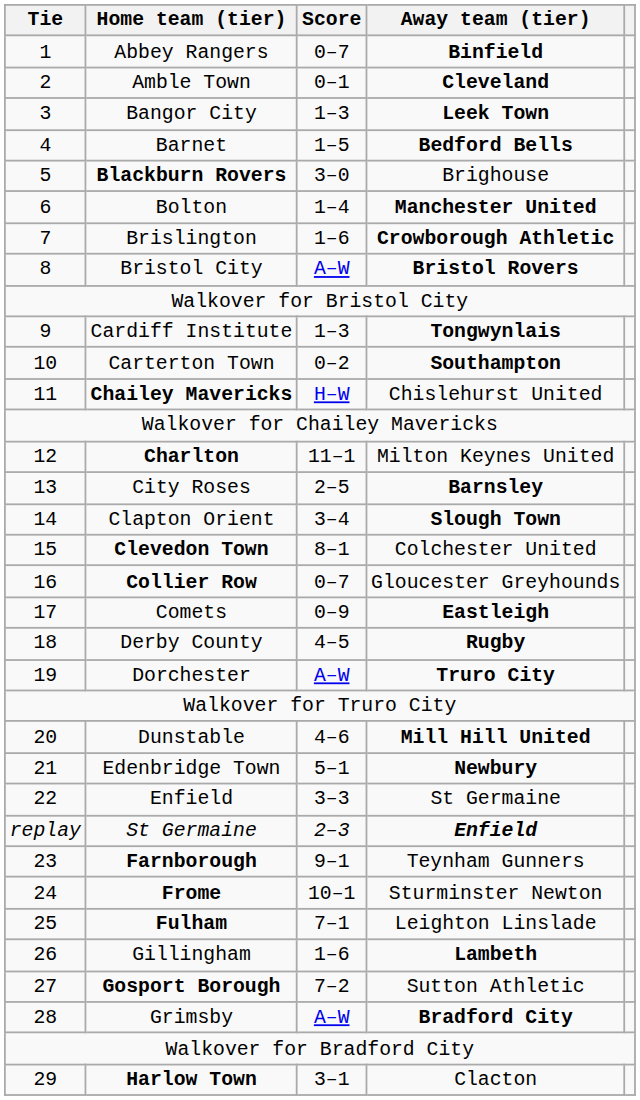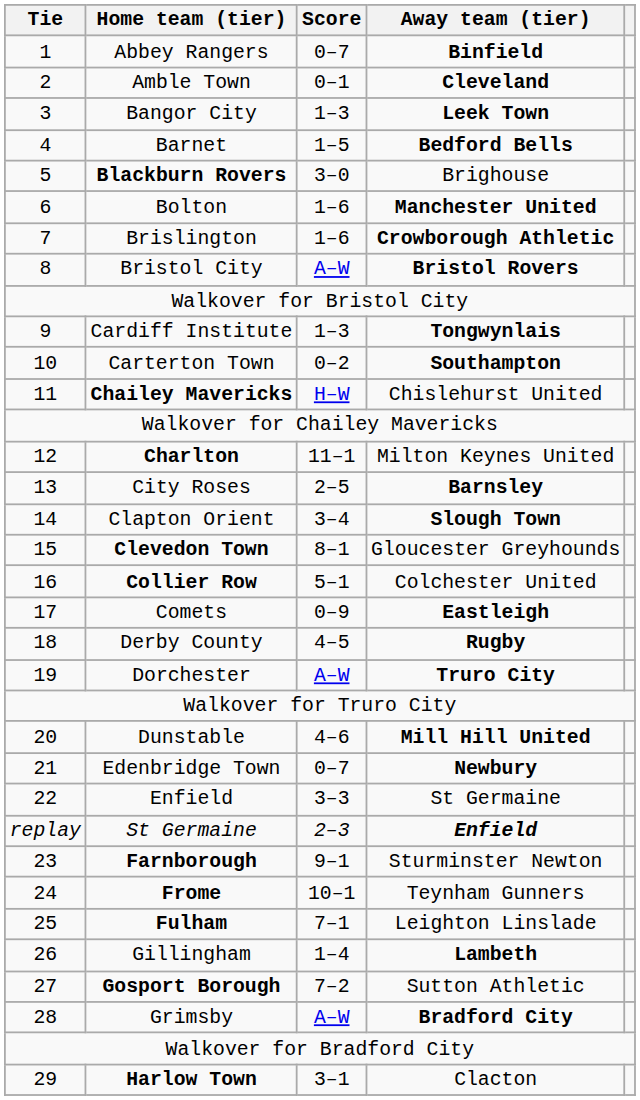 <table class="wikitable" style="text-align:center; font-size:85%">
 <tr>
 <th>Tie</th>
 <th>Home team (tier)</th>
 <th>Score</th>
 <th>Away team (tier)</th>
 <th></th>
 </tr>
 <tr>
 <td align="center">1</td>
 <td>Abbey Rangers</td>
 <td align="center">0–7</td>
 <td><strong>Binfield</strong></td>
 <td></td>
 </tr>
 <tr>
 <td align="center">2</td>
 <td>Amble Town</td>
 <td align="center">0–1</td>
 <td><strong>Cleveland</strong></td>
 <td></td>
 </tr>
 <tr>
 <td align="center">3</td>
 <td>Bangor City</td>
 <td align="center">1–3</td>
 <td><strong>Leek Town</strong></td>
 <td></td>
 </tr>
 <tr>
 <td align="center">4</td>
 <td>Barnet</td>
 <td align="center">1–5</td>
 <td><strong>Bedford Bells</strong></td>
 <td></td>
 </tr>
 <tr>
 <td align="center">5</td>
 <td><strong>Blackburn Rovers</strong></td>
 <td align="center">3–0</td>
 <td>Brighouse</td>
 <td></td>
 </tr>
 <tr>
 <td align="center">6</td>
 <td>Bolton</td>
-<td align="center">1–4</td>
+<td align="center">1–6</td>
 <td><strong>Manchester United</strong></td>
 <td></td>
 </tr>
 <tr>
 <td align="center">7</td>
 <td>Brislington</td>
 <td align="center">1–6</td>
 <td><strong>Crowborough Athletic</strong></td>
 <td></td>
 </tr>
 <tr>
 <td align="center">8</td>
 <td>Bristol City</td>
 <td align="center"><a href='#'>A–W</a></td>
 <td><strong>Bristol Rovers</strong></td>
 <td></td>
 </tr>
 <tr>
 <td colspan="5" align="center">Walkover for Bristol City</td>
 </tr>
 <tr>
 <td align="center">9</td>
 <td>Cardiff Institute</td>
 <td align="center">1–3</td>
 <td><strong>Tongwynlais</strong></td>
 <td></td>
 </tr>
 <tr>
 <td align="center">10</td>
 <td>Carterton Town</td>
 <td align="center">0–2</td>
 <td><strong>Southampton</strong></td>
 <td></td>
 </tr>
 <tr>
 <td align="center">11</td>
 <td><strong>Chailey Mavericks</strong></td>
 <td align="center"><a href='#'>H–W</a></td>
 <td>Chislehurst United</td>
 <td></td>
 </tr>
 <tr>
 <td colspan="5" align="center">Walkover for Chailey Mavericks</td>
 </tr>
 <tr>
 <td align="center">12</td>
 <td><strong>Charlton</strong></td>
 <td align="center">11–1</td>
 <td>Milton Keynes United</td>
 <td></td>
 </tr>
 <tr>
 <td align="center">13</td>
 <td>City Roses</td>
 <td align="center">2–5</td>
 <td><strong>Barnsley</strong></td>
 <td></td>
 </tr>
 <tr>
 <td align="center">14</td>
 <td>Clapton Orient</td>
 <td align="center">3–4</td>
 <td><strong>Slough Town</strong></td>
 <td></td>
 </tr>
 <tr>
 <td align="center">15</td>
 <td><strong>Clevedon Town</strong></td>
 <td align="center">8–1</td>
-<td>Colchester United</td>
+<td>Gloucester Greyhounds</td>
 <td></td>
 </tr>
 <tr>
 <td align="center">16</td>
 <td><strong>Collier Row</strong></td>
-<td align="center">0–7</td>
-<td>Gloucester Greyhounds</td>
+<td align="center">5–1</td>
+<td>Colchester United</td>
 <td></td>
 </tr>
 <tr>
 <td align="center">17</td>
 <td>Comets</td>
 <td align="center">0–9</td>
 <td><strong>Eastleigh</strong></td>
 <td></td>
 </tr>
 <tr>
 <td align="center">18</td>
 <td>Derby County</td>
 <td align="center">4–5</td>
 <td><strong>Rugby</strong></td>
 <td></td>
 </tr>
 <tr>
 <td align="center">19</td>
 <td>Dorchester</td>
 <td align="center"><a href='#'>A–W</a></td>
 <td><strong>Truro City</strong></td>
 <td></td>
 </tr>
 <tr>
 <td colspan="5" align="center">Walkover for Truro City</td>
 </tr>
 <tr>
 <td align="center">20</td>
 <td>Dunstable</td>
 <td align="center">4–6</td>
 <td><strong>Mill Hill United</strong></td>
 <td></td>
 </tr>
 <tr>
 <td align="center">21</td>
 <td>Edenbridge Town</td>
-<td align="center">5–1</td>
+<td align="center">0–7</td>
 <td><strong>Newbury</strong></td>
 <td></td>
 </tr>
 <tr>
 <td align="center">22</td>
 <td>Enfield</td>
 <td align="center">3–3</td>
 <td>St Germaine</td>
 <td></td>
 </tr>
 <tr>
 <td align="center"><em>replay</em></td>
 <td><em>St Germaine</em></td>
 <td align="center"><em>2–3</em></td>
 <td><strong><em>Enfield</em></strong></td>
 <td></td>
 </tr>
 <tr>
 <td align="center">23</td>
 <td><strong>Farnborough</strong></td>
 <td align="center">9–1</td>
-<td>Teynham Gunners</td>
+<td>Sturminster Newton</td>
 <td></td>
 </tr>
 <tr>
 <td align="center">24</td>
 <td><strong>Frome</strong></td>
 <td align="center">10–1</td>
-<td>Sturminster Newton</td>
+<td>Teynham Gunners</td>
 <td></td>
 </tr>
 <tr>
 <td align="center">25</td>
 <td><strong>Fulham</strong></td>
 <td align="center">7–1</td>
 <td>Leighton Linslade</td>
 <td></td>
 </tr>
 <tr>
 <td align="center">26</td>
 <td>Gillingham</td>
-<td align="center">1–6</td>
+<td align="center">1–4</td>
 <td><strong>Lambeth</strong></td>
 <td></td>
 </tr>
 <tr>
 <td align="center">27</td>
 <td><strong>Gosport Borough</strong></td>
 <td align="center">7–2</td>
 <td>Sutton Athletic</td>
 <td></td>
 </tr>
 <tr>
 <td align="center">28</td>
 <td>Grimsby</td>
 <td align="center"><a href='#'>A–W</a></td>
 <td><strong>Bradford City</strong></td>
 <td></td>
 </tr>
 <tr>
 <td colspan="5" align="center">Walkover for Bradford City</td>
 </tr>
 <tr>
 <td align="center">29</td>
 <td><strong>Harlow Town</strong></td>
 <td align="center">3–1</td>
 <td>Clacton</td>
 <td></td>
 </tr>
 </table>
